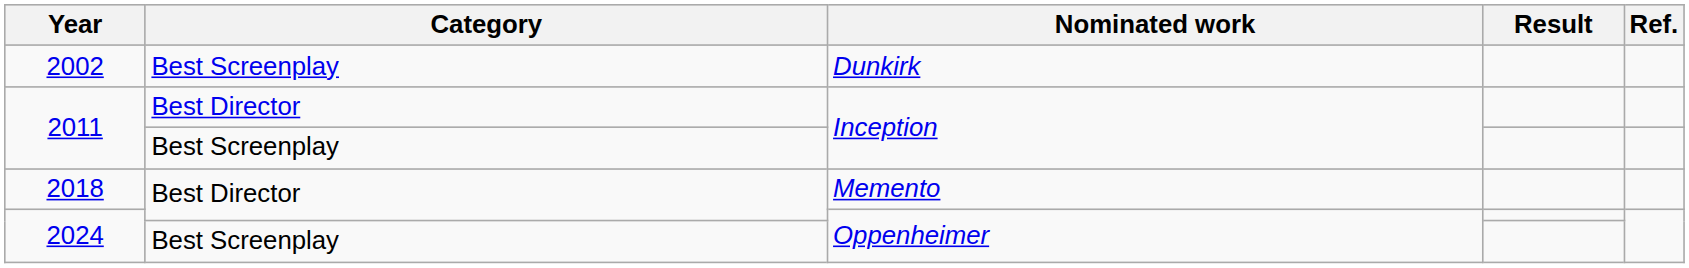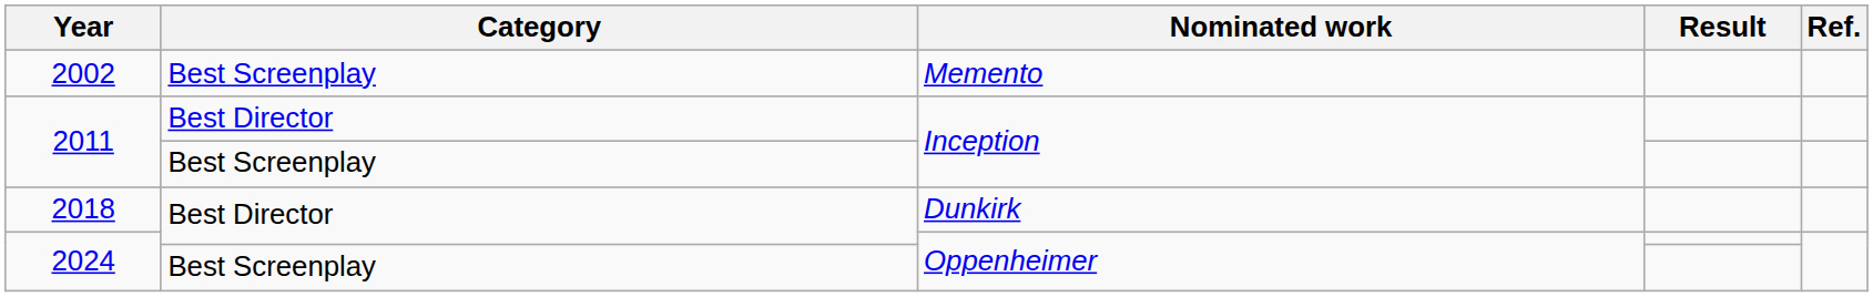 <table class=wikitable>
 <tr>
 <th scope="col" style="width:5em;">Year</th>
 <th scope="col" style="width:26em;">Category</th>
 <th scope="col" style="width:25em;">Nominated work</th>
 <th scope="col" style="width:5em;">Result</th>
 <th>Ref.</th>
 </tr>
 <tr>
 <td style="text-align:center;"><a href='#'>2002</a></td>
 <td style="text-align:left;"><a href='#'>Best Screenplay</a></td>
-<td><em><a href='#'>Dunkirk</a></em></td>
+<td><em><a href='#'>Memento</a></em></td>
 <td></td>
 <td></td>
 </tr>
 <tr>
 <td style="text-align:center;", rowspan=2><a href='#'>2011</a></td>
 <td style="text-align:left;"><a href='#'>Best Director</a></td>
 <td rowspan=2><em><a href='#'>Inception</a></em></td>
 <td></td>
 <td></td>
 </tr>
 <tr>
 <td style="text-align:left;">Best Screenplay</td>
 <td></td>
 <td></td>
 </tr>
 <tr>
 <td style="text-align:center;",><a href='#'>2018</a></td>
 <td rowspan="2" style="text-align:left;">Best Director</td>
-<td><em><a href='#'>Memento</a></em></td>
+<td><em><a href='#'>Dunkirk</a></em></td>
 <td></td>
 <td></td>
 </tr>
 <tr>
 <td rowspan="2" style="text-align:center;" ,><a href='#'>2024</a></td>
 <td rowspan="2"><a href='#'><em>Oppenheimer</em></a></td>
 <td></td>
 <td rowspan="2"></td>
 </tr>
 <tr>
 <td>Best Screenplay</td>
 <td></td>
 </tr>
 </table>
